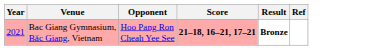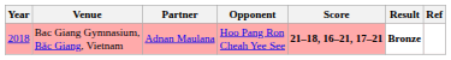 <table class="sortable wikitable" style="font-size: 90%">
 <tr>
 <th>Year</th>
 <th>Venue</th>
+<th>Partner</th>
 <th>Opponent</th>
 <th>Score</th>
 <th>Result</th>
 <th>Ref</th>
 </tr>
 <tr style="background:#FFAAAA">
-<td align="center"><a href='#'>2021</a></td>
+<td align="center"><a href='#'>2018</a></td>
 <td align="left">Bac Giang Gymnasium,<br><a href='#'>Bắc Giang</a>, Vietnam</td>
+<td align="left"> <a href='#'>Adnan Maulana</a></td>
 <td align="left"> <a href='#'>Hoo Pang Ron</a><br> <a href='#'>Cheah Yee See</a></td>
 <td align="left"><strong>21–18, 16–21, 17–21</strong></td>
 <td style="text-align:left; background:white"> <strong>Bronze</strong></td>
 <td style="text-align:center; background:white"></td>
 </tr>
 </table>
